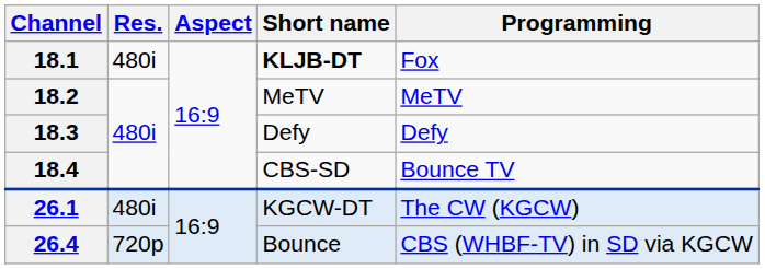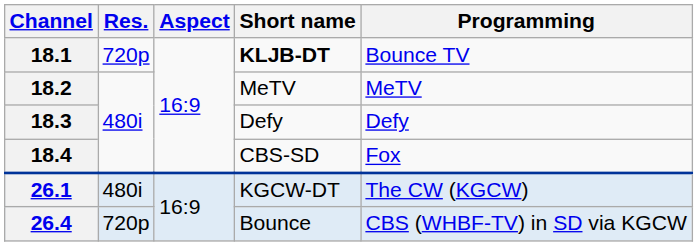 <table class="wikitable">
 <tr>
 <th scope = "col"><a href='#'>Channel</a></th>
 <th scope = "col"><a href='#'>Res.</a></th>
 <th scope = "col"><a href='#'>Aspect</a></th>
 <th scope = "col">Short name</th>
 <th scope = "col">Programming</th>
 </tr>
 <tr>
 <th scope = "row">18.1</th>
-<td>480i</td>
+<td><a href='#'>720p</a></td>
 <td rowspan=4><a href='#'>16:9</a></td>
 <td><strong>KLJB-DT</strong></td>
-<td><a href='#'>Fox</a></td>
+<td><a href='#'>Bounce TV</a></td>
 </tr>
 <tr>
 <th scope = "row">18.2</th>
 <td rowspan="3"><a href='#'>480i</a></td>
 <td>MeTV</td>
 <td><a href='#'>MeTV</a></td>
 </tr>
 <tr>
 <th scope = "row">18.3</th>
 <td>Defy</td>
 <td><a href='#'>Defy</a></td>
 </tr>
 <tr>
 <th scope = "row">18.4</th>
 <td>CBS-SD</td>
-<td><a href='#'>Bounce TV</a></td>
+<td><a href='#'>Fox</a></td>
 </tr>
 <tr style="background-color:#DFEBF6; border-top: 2px solid #003399;">
 <th scope = "row"><a href='#'>26.1</a></th>
 <td>480i</td>
 <td rowspan=2>16:9</td>
 <td>KGCW-DT</td>
 <td><a href='#'>The CW</a> (<a href='#'>KGCW</a>)</td>
 </tr>
 <tr style="background-color:#DFEBF6;">
 <th scope = "row"><a href='#'>26.4</a></th>
 <td>720p</td>
 <td>Bounce</td>
 <td><a href='#'>CBS</a> (<a href='#'>WHBF-TV</a>) in <a href='#'>SD</a> via KGCW</td>
 </tr>
 </table>
